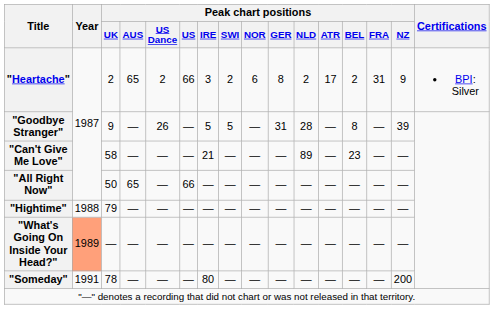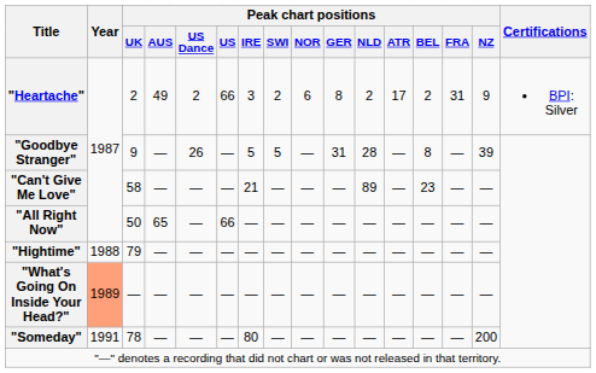 <table class="wikitable plainrowheaders" style="text-align:center;">
 <tr>
 <th scope="col" rowspan="2" style="width:16em;">Title</th>
 <th scope="col" rowspan="2">Year</th>
 <th scope="col" colspan="13">Peak chart positions</th>
 <th scope="col" rowspan="2"><a href='#'>Certifications</a></th>
 </tr>
 <tr>
 <th scope="col" style="width:2.5em;font-size:90%;"><a href='#'>UK</a><br></th>
 <th scope="col" style="width:2.5em;font-size:90%;"><a href='#'>AUS</a><br></th>
 <th scope="col" style="width:2.5em;font-size:90%;"><a href='#'>US Dance</a><br></th>
 <th scope="col" style="width:2.5em;font-size:90%;"><a href='#'>US</a><br></th>
 <th scope="col" style="width:2.5em;font-size:90%;"><a href='#'>IRE</a><br></th>
 <th scope="col" style="width:2.5em;font-size:90%;"><a href='#'>SWI</a><br></th>
 <th scope="col" style="width:2.5em;font-size:90%;"><a href='#'>NOR</a><br></th>
 <th scope="col" style="width:2.5em;font-size:90%;"><a href='#'>GER</a><br></th>
 <th scope="col" style="width:2.5em;font-size:90%;"><a href='#'>NLD</a><br></th>
 <th scope="col" style="width:2.5em;font-size:90%;"><a href='#'>ATR</a><br></th>
 <th scope="col" style="width:2.5em;font-size:90%;"><a href='#'>BEL</a><br></th>
 <th scope="col" style="width:2.5em;font-size:90%;"><a href='#'>FRA</a><br></th>
 <th scope="col" style="width:2.5em;font-size:90%;"><a href='#'>NZ</a><br></th>
 </tr>
 <tr>
 <th scope="row">"<a href='#'>Heartache</a>"</th>
 <td rowspan="4">1987</td>
 <td>2</td>
-<td>65</td>
+<td>49</td>
 <td>2</td>
 <td>66</td>
 <td>3</td>
 <td>2</td>
 <td>6</td>
 <td>8</td>
 <td>2</td>
 <td>17</td>
 <td>2</td>
 <td>31</td>
 <td>9</td>
 <td><br><ul><li><a href='#'>BPI</a>: Silver</li></ul></td>
 </tr>
 <tr>
 <th scope="row">"Goodbye Stranger"</th>
 <td>9</td>
 <td>—</td>
 <td>26</td>
 <td>—</td>
 <td>5</td>
 <td>5</td>
 <td>—</td>
 <td>31</td>
 <td>28</td>
 <td>—</td>
 <td>8</td>
 <td>—</td>
 <td>39</td>
 </tr>
 <tr>
 <th scope="row">"Can't Give Me Love"</th>
 <td>58</td>
 <td>—</td>
 <td>—</td>
 <td>—</td>
 <td>21</td>
 <td>—</td>
 <td>—</td>
 <td>—</td>
 <td>89</td>
 <td>—</td>
 <td>23</td>
 <td>—</td>
 <td>—</td>
 </tr>
 <tr>
 <th scope="row">"All Right Now"</th>
 <td>50</td>
 <td>65</td>
 <td>—</td>
 <td>66</td>
 <td>—</td>
 <td>—</td>
 <td>—</td>
 <td>—</td>
 <td>—</td>
 <td>—</td>
 <td>—</td>
 <td>—</td>
 <td>—</td>
 </tr>
 <tr>
 <th scope="row">"Hightime"</th>
 <td>1988</td>
 <td>79</td>
 <td>—</td>
 <td>—</td>
 <td>—</td>
 <td>—</td>
 <td>—</td>
 <td>—</td>
 <td>—</td>
 <td>—</td>
 <td>—</td>
 <td>—</td>
 <td>—</td>
 <td>—</td>
 </tr>
 <tr>
 <th scope="row">"What's Going On Inside Your Head?"</th>
 <td style="background: lightsalmon;">1989</td>
 <td>—</td>
 <td>—</td>
 <td>—</td>
 <td>—</td>
 <td>—</td>
 <td>—</td>
 <td>—</td>
 <td>—</td>
 <td>—</td>
 <td>—</td>
 <td>—</td>
 <td>—</td>
 <td>—</td>
 </tr>
 <tr>
 <th scope="row">"Someday"</th>
 <td>1991</td>
 <td>78</td>
 <td>—</td>
 <td>—</td>
 <td>—</td>
 <td>80</td>
 <td>—</td>
 <td>—</td>
 <td>—</td>
 <td>—</td>
 <td>—</td>
 <td>—</td>
 <td>—</td>
 <td>200</td>
 </tr>
 <tr>
 <td colspan="16" style="font-size:90%">"—" denotes a recording that did not chart or was not released in that territory.</td>
 </tr>
 </table>
